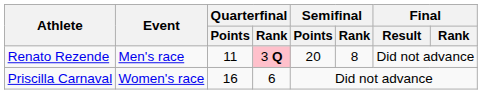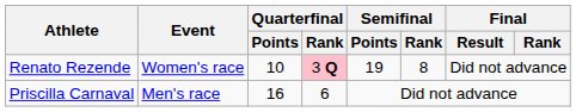 <table class="wikitable" style="font-size:90%;">
 <tr>
 <th rowspan=2>Athlete</th>
 <th rowspan=2>Event</th>
 <th colspan=2>Quarterfinal</th>
 <th colspan=2>Semifinal</th>
 <th colspan=2>Final</th>
 </tr>
 <tr style="font-size:95%">
 <th>Points</th>
 <th>Rank</th>
 <th>Points</th>
 <th>Rank</th>
 <th>Result</th>
 <th>Rank</th>
 </tr>
 <tr align=center>
 <td align=left><a href='#'>Renato Rezende</a></td>
-<td align=left><a href='#'>Men's race</a></td>
-<td>11</td>
+<td align=left><a href='#'>Women's race</a></td>
+<td>10</td>
 <td style="background: pink;">3 <strong>Q</strong></td>
-<td>20</td>
+<td>19</td>
 <td>8</td>
 <td colspan=2>Did not advance</td>
 </tr>
 <tr align=center>
 <td align=left><a href='#'>Priscilla Carnaval</a></td>
-<td align=left><a href='#'>Women's race</a></td>
+<td align=left><a href='#'>Men's race</a></td>
 <td>16</td>
 <td>6</td>
 <td colspan=4>Did not advance</td>
 </tr>
 </table>
